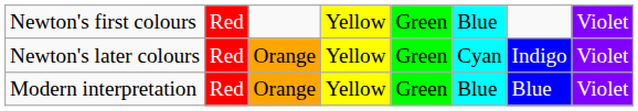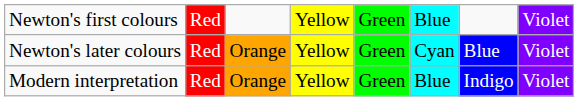 <table class="wikitable">
 <tr>
 <td>Newton's first colours</td>
 <td style="background:#ff0000; color: white">Red</td>
 <td></td>
 <td style="background:#ffff00;">Yellow</td>
 <td style="background:#00ff00; color: black">Green</td>
 <td style="background:#00ffff; color: black">Blue</td>
 <td></td>
 <td style="background:#8000ff; color: white">Violet</td>
 </tr>
 <tr>
 <td>Newton's later colours</td>
 <td style="background:#ff0000; color: white">Red</td>
 <td style="background:#ffa500;">Orange</td>
 <td style="background:#ffff00;">Yellow</td>
 <td style="background:#00ff00; color: black">Green</td>
 <td style="background:#00ffff;">Cyan</td>
-<td style="background:#0000ff; color: white">Indigo</td>
+<td style="background:#0000ff; color: white">Blue</td>
 <td style="background:#8000ff; color: white">Violet</td>
 </tr>
 <tr>
 <td>Modern interpretation</td>
 <td style="background:#ff0000; color: white">Red</td>
 <td style="background:#ffa500;">Orange</td>
 <td style="background:#ffff00;">Yellow</td>
 <td style="background:#00ff00; color: black">Green</td>
 <td style="background:#00ffff; color: black">Blue</td>
-<td style="background:#0000ff; color: white">Blue</td>
+<td style="background:#0000ff; color: white">Indigo</td>
 <td style="background:#8000ff; color: white">Violet</td>
 </tr>
 </table>
